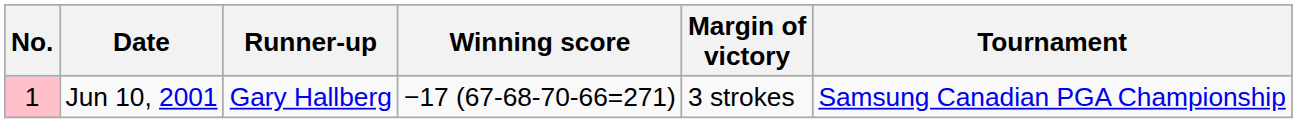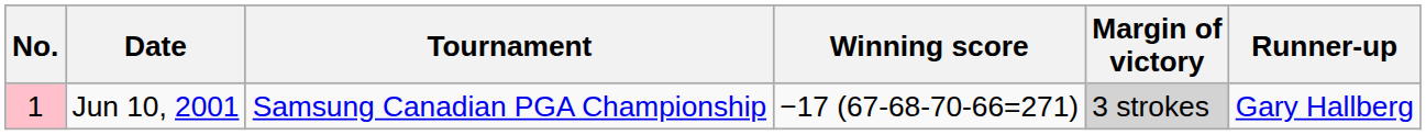 <table class="wikitable" style="font-size:95%;">
 <tr>
 <th>No.</th>
 <th>Date</th>
-<th>Runner-up</th>
+<th>Tournament</th>
 <th>Winning score</th>
 <th>Margin of<br>victory</th>
-<th>Tournament</th>
+<th>Runner-up</th>
 </tr>
 <tr>
 <td align=center style="background: pink;">1</td>
 <td align=right>Jun 10, <a href='#'>2001</a></td>
+<td><a href='#'>Samsung Canadian PGA Championship</a></td>
+<td>−17 (67-68-70-66=271)</td>
+<td style="background: lightgrey;">3 strokes</td>
 <td> <a href='#'>Gary Hallberg</a></td>
-<td>−17 (67-68-70-66=271)</td>
-<td>3 strokes</td>
-<td><a href='#'>Samsung Canadian PGA Championship</a></td>
 </tr>
 </table>
